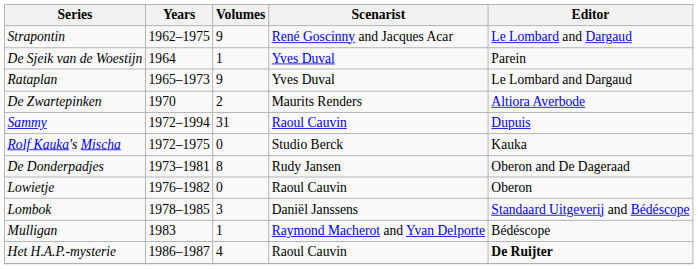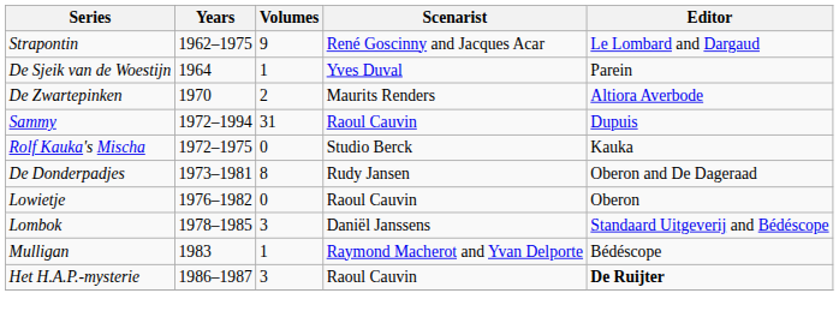 <table class="wikitable" id="noveltable" border="1">
 <tr>
 <th>Series</th>
 <th>Years</th>
 <th>Volumes</th>
 <th>Scenarist</th>
 <th>Editor</th>
 </tr>
 <tr align="left">
 <td><em>Strapontin</em></td>
 <td>1962–1975</td>
 <td>9</td>
 <td><a href='#'>René Goscinny</a> and Jacques Acar</td>
 <td><a href='#'>Le Lombard</a> and <a href='#'>Dargaud</a></td>
 </tr>
 <tr>
 <td><em>De Sjeik van de Woestijn</em></td>
 <td>1964</td>
 <td>1</td>
 <td><a href='#'>Yves Duval</a></td>
 <td>Parein</td>
-</tr>
-<tr>
-<td><em>Rataplan</em></td>
-<td>1965–1973</td>
-<td>9</td>
-<td>Yves Duval</td>
-<td>Le Lombard and Dargaud</td>
 </tr>
 <tr>
 <td><em>De Zwartepinken</em></td>
 <td>1970</td>
 <td>2</td>
 <td>Maurits Renders</td>
 <td><a href='#'>Altiora Averbode</a></td>
 </tr>
 <tr>
 <td><em><a href='#'>Sammy</a></em></td>
 <td>1972–1994</td>
 <td>31</td>
 <td><a href='#'>Raoul Cauvin</a></td>
 <td><a href='#'>Dupuis</a></td>
 </tr>
 <tr>
 <td><em><a href='#'>Rolf Kauka</a>'s <a href='#'>Mischa</a></em></td>
 <td>1972–1975</td>
 <td>0</td>
 <td>Studio Berck</td>
 <td>Kauka</td>
 </tr>
 <tr>
 <td><em>De Donderpadjes</em></td>
 <td>1973–1981</td>
 <td>8</td>
 <td>Rudy Jansen</td>
 <td>Oberon and De Dageraad</td>
 </tr>
 <tr>
 <td><em>Lowietje</em></td>
 <td>1976–1982</td>
 <td>0</td>
 <td>Raoul Cauvin</td>
 <td>Oberon</td>
 </tr>
 <tr>
 <td><em>Lombok</em></td>
 <td>1978–1985</td>
 <td>3</td>
 <td>Daniël Janssens</td>
 <td><a href='#'>Standaard Uitgeverij</a> and <a href='#'>Bédéscope</a></td>
 </tr>
 <tr>
 <td><em>Mulligan</em></td>
 <td>1983</td>
 <td>1</td>
 <td><a href='#'>Raymond Macherot</a> and <a href='#'>Yvan Delporte</a></td>
 <td>Bédéscope</td>
 </tr>
 <tr>
 <td><em>Het H.A.P.-mysterie</em></td>
 <td>1986–1987</td>
-<td>4</td>
+<td>3</td>
 <td>Raoul Cauvin</td>
 <td><strong>De Ruijter</strong></td>
 </tr>
 <tr>
 </tr>
 </table>
